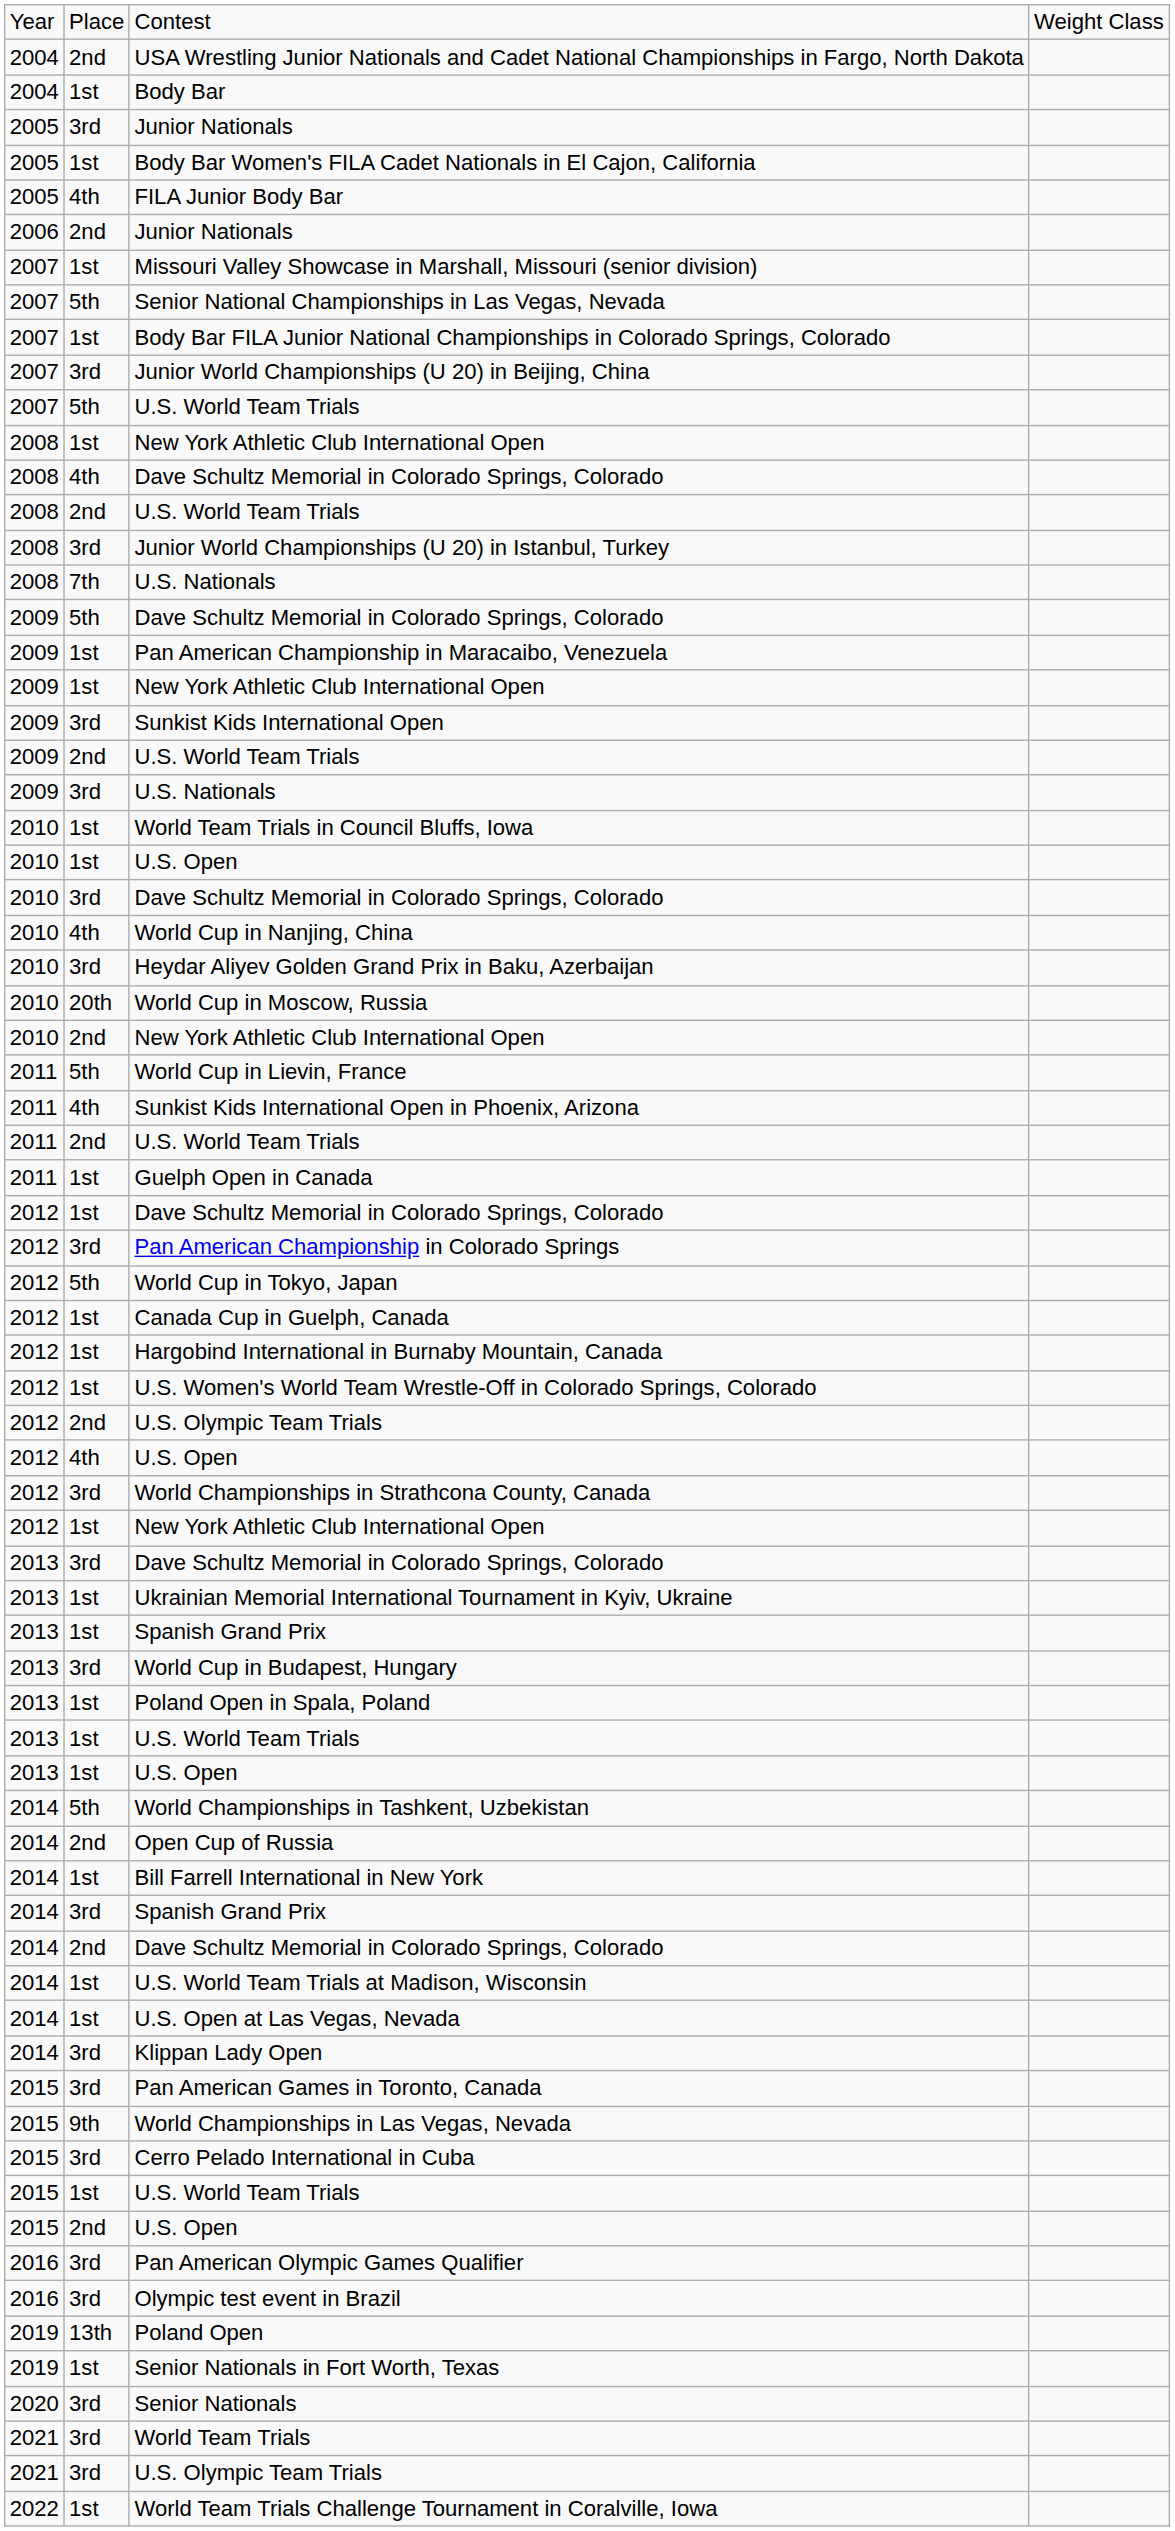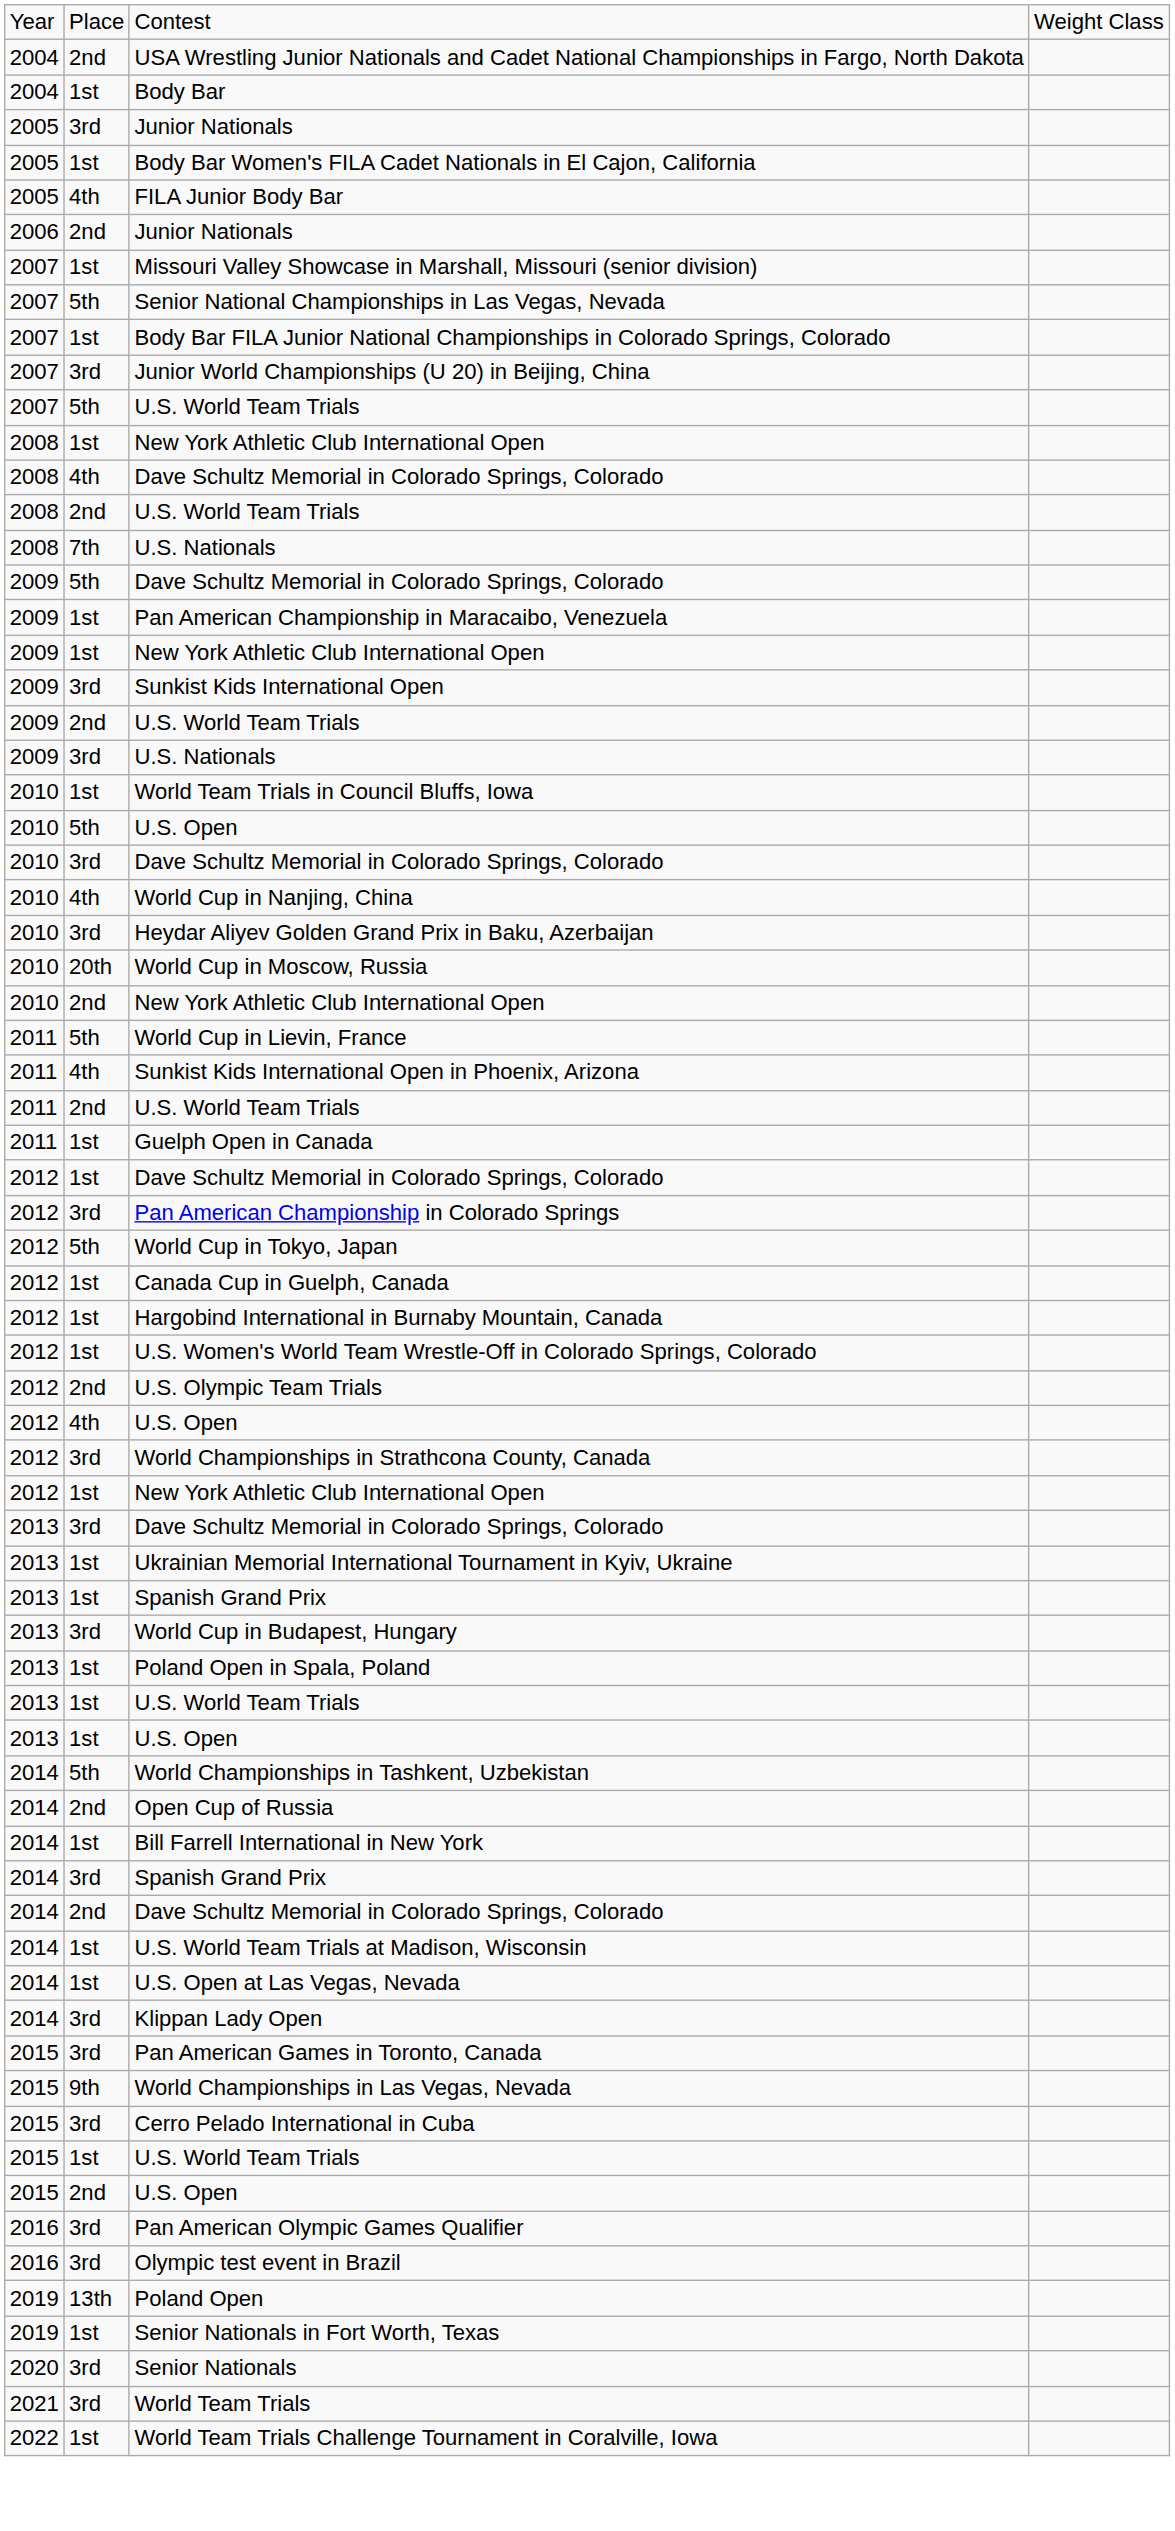 <table class="wikitable">
 <tr>
 <td>Year</td>
 <td>Place</td>
 <td>Contest</td>
 <td>Weight Class</td>
 </tr>
 <tr>
 <td>2004</td>
 <td>2nd</td>
 <td>USA Wrestling Junior Nationals and Cadet National Championships in Fargo, North Dakota</td>
 <td></td>
 </tr>
 <tr>
 <td>2004</td>
 <td>1st</td>
 <td>Body Bar</td>
 <td></td>
 </tr>
 <tr>
 <td>2005</td>
 <td>3rd</td>
 <td>Junior Nationals</td>
 <td></td>
 </tr>
 <tr>
 <td>2005</td>
 <td>1st</td>
 <td>Body Bar Women's FILA Cadet Nationals in El Cajon, California</td>
 <td></td>
 </tr>
 <tr>
 <td>2005</td>
 <td>4th</td>
 <td>FILA Junior Body Bar</td>
 <td></td>
 </tr>
 <tr>
 <td>2006</td>
 <td>2nd</td>
 <td>Junior Nationals</td>
 <td></td>
 </tr>
 <tr>
 <td>2007</td>
 <td>1st</td>
 <td>Missouri Valley Showcase in Marshall, Missouri (senior division)</td>
 <td></td>
 </tr>
 <tr>
 <td>2007</td>
 <td>5th</td>
 <td>Senior National Championships in Las Vegas, Nevada</td>
 <td></td>
 </tr>
 <tr>
 <td>2007</td>
 <td>1st</td>
 <td>Body Bar FILA Junior National Championships in Colorado Springs, Colorado</td>
 <td></td>
 </tr>
 <tr>
 <td>2007</td>
 <td>3rd</td>
 <td>Junior World Championships (U 20) in Beijing, China</td>
 <td></td>
 </tr>
 <tr>
 <td>2007</td>
 <td>5th</td>
 <td>U.S. World Team Trials</td>
 <td></td>
 </tr>
 <tr>
 <td>2008</td>
 <td>1st</td>
 <td>New York Athletic Club International Open</td>
 <td></td>
 </tr>
 <tr>
 <td>2008</td>
 <td>4th</td>
 <td>Dave Schultz Memorial in Colorado Springs, Colorado</td>
 <td></td>
 </tr>
 <tr>
 <td>2008</td>
 <td>2nd</td>
 <td>U.S. World Team Trials</td>
 <td></td>
 </tr>
 <tr>
 <td>2008</td>
-<td>3rd</td>
-<td>Junior World Championships (U 20) in Istanbul, Turkey</td>
-<td></td>
-</tr>
-<tr>
-<td>2008</td>
 <td>7th</td>
 <td>U.S. Nationals</td>
 <td></td>
 </tr>
 <tr>
 <td>2009</td>
 <td>5th</td>
 <td>Dave Schultz Memorial in Colorado Springs, Colorado</td>
 <td></td>
 </tr>
 <tr>
 <td>2009</td>
 <td>1st</td>
 <td>Pan American Championship in Maracaibo, Venezuela</td>
 <td></td>
 </tr>
 <tr>
 <td>2009</td>
 <td>1st</td>
 <td>New York Athletic Club International Open</td>
 <td></td>
 </tr>
 <tr>
 <td>2009</td>
 <td>3rd</td>
 <td>Sunkist Kids International Open</td>
 <td></td>
 </tr>
 <tr>
 <td>2009</td>
 <td>2nd</td>
 <td>U.S. World Team Trials</td>
 <td></td>
 </tr>
 <tr>
 <td>2009</td>
 <td>3rd</td>
 <td>U.S. Nationals</td>
 <td></td>
 </tr>
 <tr>
 <td>2010</td>
 <td>1st</td>
 <td>World Team Trials in Council Bluffs, Iowa</td>
 <td></td>
 </tr>
 <tr>
 <td>2010</td>
-<td>1st</td>
+<td>5th</td>
 <td>U.S. Open</td>
 <td></td>
 </tr>
 <tr>
 <td>2010</td>
 <td>3rd</td>
 <td>Dave Schultz Memorial in Colorado Springs, Colorado</td>
 <td></td>
 </tr>
 <tr>
 <td>2010</td>
 <td>4th</td>
 <td>World Cup in Nanjing, China</td>
 <td></td>
 </tr>
 <tr>
 <td>2010</td>
 <td>3rd</td>
 <td>Heydar Aliyev Golden Grand Prix in Baku,  Azerbaijan</td>
 <td></td>
 </tr>
 <tr>
 <td>2010</td>
 <td>20th</td>
 <td>World Cup in Moscow, Russia</td>
 <td></td>
 </tr>
 <tr>
 <td>2010</td>
 <td>2nd</td>
 <td>New York Athletic Club International Open</td>
 <td></td>
 </tr>
 <tr>
 <td>2011</td>
 <td>5th</td>
 <td>World Cup in Lievin, France</td>
 <td></td>
 </tr>
 <tr>
 <td>2011</td>
 <td>4th</td>
 <td>Sunkist Kids International Open in Phoenix, Arizona</td>
 <td></td>
 </tr>
 <tr>
 <td>2011</td>
 <td>2nd</td>
 <td>U.S. World Team Trials</td>
 <td></td>
 </tr>
 <tr>
 <td>2011</td>
 <td>1st</td>
 <td>Guelph Open in Canada</td>
 <td></td>
 </tr>
 <tr>
 <td>2012</td>
 <td>1st</td>
 <td>Dave Schultz Memorial in Colorado Springs, Colorado</td>
 <td></td>
 </tr>
 <tr>
 <td>2012</td>
 <td>3rd</td>
 <td><a href='#'>Pan American Championship</a> in Colorado Springs</td>
 <td></td>
 </tr>
 <tr>
 <td>2012</td>
 <td>5th</td>
 <td>World Cup in Tokyo, Japan</td>
 <td></td>
 </tr>
 <tr>
 <td>2012</td>
 <td>1st</td>
 <td>Canada Cup in Guelph, Canada</td>
 <td></td>
 </tr>
 <tr>
 <td>2012</td>
 <td>1st</td>
 <td>Hargobind International in Burnaby Mountain, Canada </td>
 <td></td>
 </tr>
 <tr>
 <td>2012</td>
 <td>1st</td>
 <td>U.S. Women's World Team Wrestle-Off in Colorado Springs, Colorado</td>
 <td></td>
 </tr>
 <tr>
 <td>2012</td>
 <td>2nd</td>
 <td>U.S. Olympic Team Trials</td>
 <td></td>
 </tr>
 <tr>
 <td>2012</td>
 <td>4th</td>
 <td>U.S. Open</td>
 <td></td>
 </tr>
 <tr>
 <td>2012</td>
 <td>3rd</td>
 <td>World Championships in Strathcona County, Canada</td>
 <td></td>
 </tr>
 <tr>
 <td>2012</td>
 <td>1st</td>
 <td>New York Athletic Club International Open</td>
 <td></td>
 </tr>
 <tr>
 <td>2013</td>
 <td>3rd</td>
 <td>Dave Schultz Memorial in Colorado Springs, Colorado</td>
 <td></td>
 </tr>
 <tr>
 <td>2013</td>
 <td>1st</td>
 <td>Ukrainian Memorial International Tournament in Kyiv, Ukraine</td>
 <td></td>
 </tr>
 <tr>
 <td>2013</td>
 <td>1st</td>
 <td>Spanish Grand Prix</td>
 <td></td>
 </tr>
 <tr>
 <td>2013</td>
 <td>3rd</td>
 <td>World Cup in Budapest, Hungary</td>
 <td></td>
 </tr>
 <tr>
 <td>2013</td>
 <td>1st</td>
 <td>Poland Open in Spala, Poland</td>
 <td></td>
 </tr>
 <tr>
 <td>2013</td>
 <td>1st</td>
 <td>U.S. World Team Trials</td>
 <td></td>
 </tr>
 <tr>
 <td>2013</td>
 <td>1st</td>
 <td>U.S. Open</td>
 <td></td>
 </tr>
 <tr>
 <td>2014</td>
 <td>5th</td>
 <td>World Championships in Tashkent, Uzbekistan</td>
 <td></td>
 </tr>
 <tr>
 <td>2014</td>
 <td>2nd</td>
 <td>Open Cup of Russia</td>
 <td></td>
 </tr>
 <tr>
 <td>2014</td>
 <td>1st</td>
 <td>Bill Farrell International in New York</td>
 <td></td>
 </tr>
 <tr>
 <td>2014</td>
 <td>3rd</td>
 <td>Spanish Grand Prix</td>
 <td></td>
 </tr>
 <tr>
 <td>2014</td>
 <td>2nd</td>
 <td>Dave Schultz Memorial in Colorado Springs, Colorado</td>
 <td></td>
 </tr>
 <tr>
 <td>2014</td>
 <td>1st</td>
 <td>U.S. World Team Trials at Madison, Wisconsin</td>
 <td></td>
 </tr>
 <tr>
 <td>2014</td>
 <td>1st</td>
 <td>U.S. Open at Las Vegas, Nevada</td>
 <td></td>
 </tr>
 <tr>
 <td>2014</td>
 <td>3rd</td>
 <td>Klippan Lady Open</td>
 <td></td>
 </tr>
 <tr>
 <td>2015</td>
 <td>3rd</td>
 <td>Pan American Games in Toronto, Canada</td>
 <td></td>
 </tr>
 <tr>
 <td>2015</td>
 <td>9th</td>
 <td>World Championships in Las Vegas, Nevada</td>
 <td></td>
 </tr>
 <tr>
 <td>2015</td>
 <td>3rd</td>
 <td>Cerro Pelado International in Cuba</td>
 <td></td>
 </tr>
 <tr>
 <td>2015</td>
 <td>1st</td>
 <td>U.S. World Team Trials</td>
 <td></td>
 </tr>
 <tr>
 <td>2015</td>
 <td>2nd</td>
 <td>U.S. Open</td>
 <td></td>
 </tr>
 <tr>
 <td>2016</td>
 <td>3rd</td>
 <td>Pan American Olympic Games Qualifier</td>
 <td></td>
 </tr>
 <tr>
 <td>2016</td>
 <td>3rd</td>
 <td>Olympic test event in Brazil</td>
 <td></td>
 </tr>
 <tr>
 <td>2019</td>
 <td>13th</td>
 <td>Poland Open </td>
 <td></td>
 </tr>
 <tr>
 <td>2019</td>
 <td>1st</td>
 <td>Senior Nationals in Fort Worth, Texas</td>
 <td></td>
 </tr>
 <tr>
 <td>2020</td>
 <td>3rd</td>
 <td>Senior Nationals</td>
 <td></td>
 </tr>
 <tr>
 <td>2021</td>
 <td>3rd</td>
 <td>World Team Trials</td>
 <td></td>
 </tr>
 <tr>
-<td>2021</td>
-<td>3rd</td>
-<td>U.S. Olympic Team Trials</td>
-<td></td>
-</tr>
-<tr>
 <td>2022</td>
 <td>1st</td>
 <td>World Team Trials Challenge Tournament in Coralville, Iowa</td>
 <td></td>
 </tr>
 </table>
